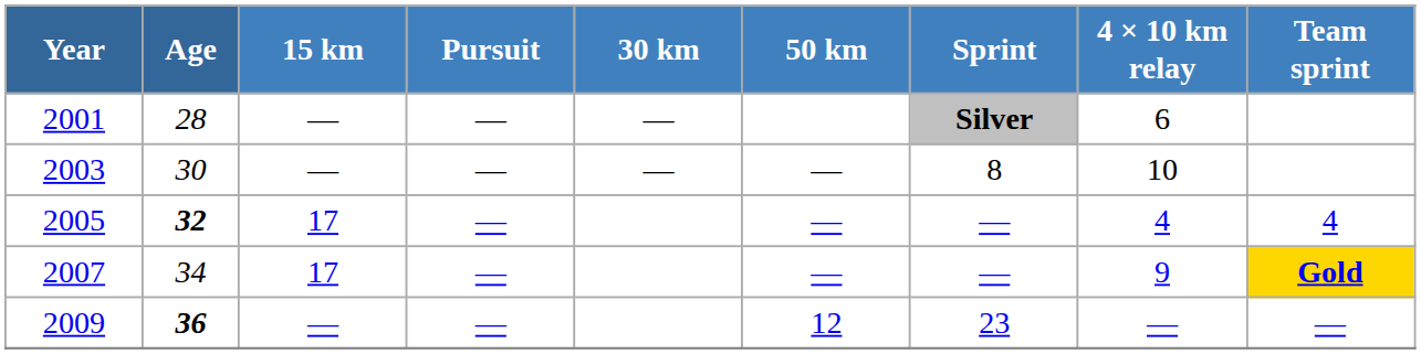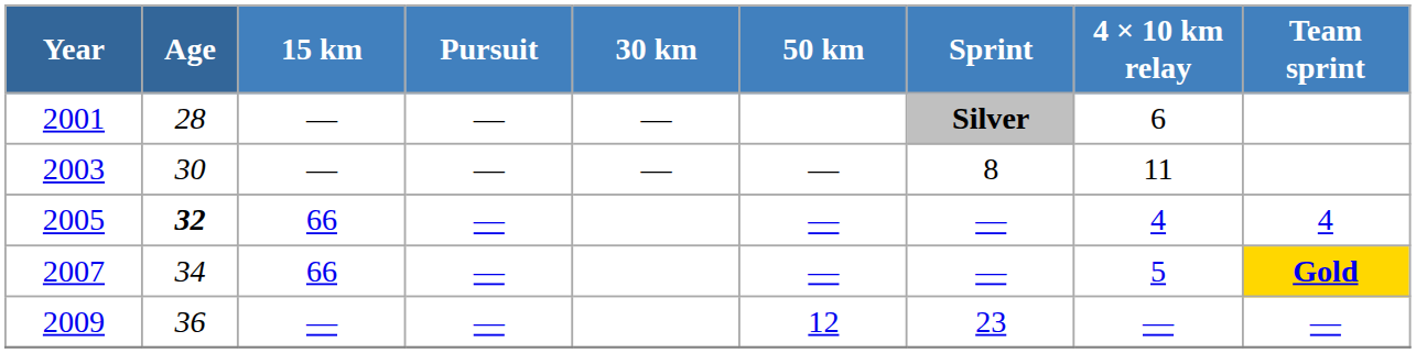 <table class="wikitable" style="font-size:95%; text-align:center; border:grey solid 1px; border-collapse:collapse; background:#ffffff;">
 <tr>
 <th style="background-color:#369; color:white; width:60px;"> Year </th>
 <th style="background-color:#369; color:white; width:40px;"> Age </th>
 <th style="background-color:#4180be; color:white; width:75px;"> 15 km </th>
 <th style="background-color:#4180be; color:white; width:75px;"> Pursuit </th>
 <th style="background-color:#4180be; color:white; width:75px;"> 30 km </th>
 <th style="background-color:#4180be; color:white; width:75px;"> 50 km </th>
 <th style="background-color:#4180be; color:white; width:75px;"> Sprint </th>
 <th style="background-color:#4180be; color:white; width:75px;"> 4 × 10 km <br> relay </th>
 <th style="background-color:#4180be; color:white; width:75px;"> Team <br> sprint </th>
 </tr>
 <tr>
 <td><a href='#'>2001</a></td>
 <td><em>28</em></td>
 <td>—</td>
 <td>—</td>
 <td>—</td>
 <td></td>
 <td style="background:silver;"><strong>Silver</strong></td>
 <td>6</td>
 <td></td>
 </tr>
 <tr>
 <td><a href='#'>2003</a></td>
 <td><em>30</em></td>
 <td>—</td>
 <td>—</td>
 <td>—</td>
 <td>—</td>
 <td>8</td>
-<td>10</td>
+<td>11</td>
 <td></td>
 </tr>
 <tr>
 <td><a href='#'>2005</a></td>
 <td><strong><em>32</em></strong></td>
-<td><a href='#'>17</a></td>
+<td><a href='#'>66</a></td>
 <td><a href='#'>—</a></td>
 <td></td>
 <td><a href='#'>—</a></td>
 <td><a href='#'>—</a></td>
 <td><a href='#'>4</a></td>
 <td><a href='#'>4</a></td>
 </tr>
 <tr>
 <td><a href='#'>2007</a></td>
 <td><em>34</em></td>
-<td><a href='#'>17</a></td>
+<td><a href='#'>66</a></td>
 <td><a href='#'>—</a></td>
 <td></td>
 <td><a href='#'>—</a></td>
 <td><a href='#'>—</a></td>
-<td><a href='#'>9</a></td>
+<td><a href='#'>5</a></td>
 <td style="background:gold;"><a href='#'><strong>Gold</strong></a></td>
 </tr>
 <tr>
 <td><a href='#'>2009</a></td>
-<td><strong><em>36</em></strong></td>
+<td><em>36</em></td>
 <td><a href='#'>—</a></td>
 <td><a href='#'>—</a></td>
 <td></td>
 <td><a href='#'>12</a></td>
 <td><a href='#'>23</a></td>
 <td><a href='#'>—</a></td>
 <td><a href='#'>—</a></td>
 </tr>
 <tr>
 </tr>
 </table>
